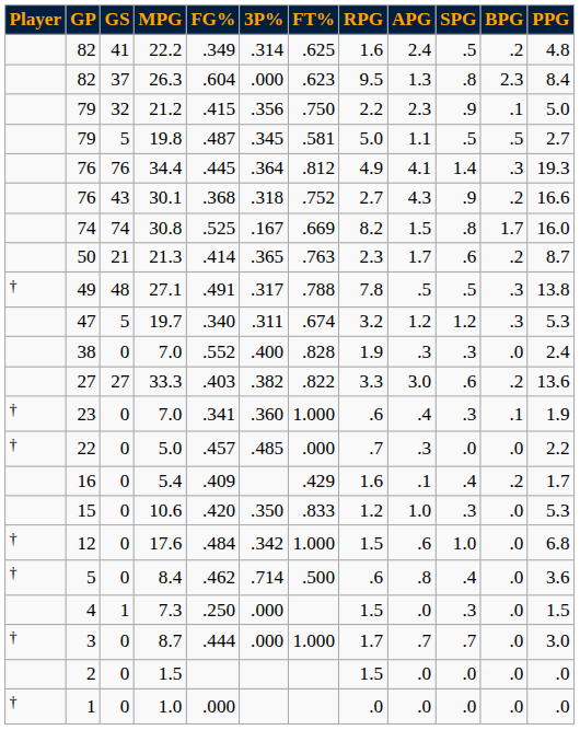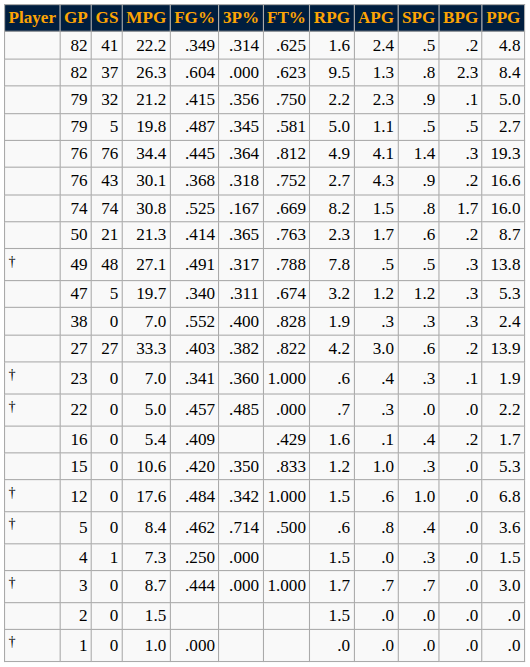 <table class="wikitable sortable" style="text-align:right;">
 <tr>
 <th style="background:#001E3F; color:#FCA404">Player</th>
 <th style="background:#001E3F; color:#FCA404">GP</th>
 <th style="background:#001E3F; color:#FCA404">GS</th>
 <th style="background:#001E3F; color:#FCA404">MPG</th>
 <th style="background:#001E3F; color:#FCA404">FG%</th>
 <th style="background:#001E3F; color:#FCA404">3P%</th>
 <th style="background:#001E3F; color:#FCA404">FT%</th>
 <th style="background:#001E3F; color:#FCA404">RPG</th>
 <th style="background:#001E3F; color:#FCA404">APG</th>
 <th style="background:#001E3F; color:#FCA404">SPG</th>
 <th style="background:#001E3F; color:#FCA404">BPG</th>
 <th style="background:#001E3F; color:#FCA404">PPG</th>
 </tr>
 <tr>
 <td style="text-align:left;"></td>
 <td>82</td>
 <td>41</td>
 <td>22.2</td>
 <td>.349</td>
 <td>.314</td>
 <td>.625</td>
 <td>1.6</td>
 <td>2.4</td>
 <td>.5</td>
 <td>.2</td>
 <td>4.8</td>
 </tr>
 <tr>
 <td style="text-align:left;"></td>
 <td>82</td>
 <td>37</td>
 <td>26.3</td>
 <td>.604</td>
 <td>.000</td>
 <td>.623</td>
 <td>9.5</td>
 <td>1.3</td>
 <td>.8</td>
 <td>2.3</td>
 <td>8.4</td>
 </tr>
 <tr>
 <td style="text-align:left;"></td>
 <td>79</td>
 <td>32</td>
 <td>21.2</td>
 <td>.415</td>
 <td>.356</td>
 <td>.750</td>
 <td>2.2</td>
 <td>2.3</td>
 <td>.9</td>
 <td>.1</td>
 <td>5.0</td>
 </tr>
 <tr>
 <td style="text-align:left;"></td>
 <td>79</td>
 <td>5</td>
 <td>19.8</td>
 <td>.487</td>
 <td>.345</td>
 <td>.581</td>
 <td>5.0</td>
 <td>1.1</td>
 <td>.5</td>
 <td>.5</td>
 <td>2.7</td>
 </tr>
 <tr>
 <td style="text-align:left;"></td>
 <td>76</td>
 <td>76</td>
 <td>34.4</td>
 <td>.445</td>
 <td>.364</td>
 <td>.812</td>
 <td>4.9</td>
 <td>4.1</td>
 <td>1.4</td>
 <td>.3</td>
 <td>19.3</td>
 </tr>
 <tr>
 <td style="text-align:left;"></td>
 <td>76</td>
 <td>43</td>
 <td>30.1</td>
 <td>.368</td>
 <td>.318</td>
 <td>.752</td>
 <td>2.7</td>
 <td>4.3</td>
 <td>.9</td>
 <td>.2</td>
 <td>16.6</td>
 </tr>
 <tr>
 <td style="text-align:left;"></td>
 <td>74</td>
 <td>74</td>
 <td>30.8</td>
 <td>.525</td>
 <td>.167</td>
 <td>.669</td>
 <td>8.2</td>
 <td>1.5</td>
 <td>.8</td>
 <td>1.7</td>
 <td>16.0</td>
 </tr>
 <tr>
 <td style="text-align:left;"></td>
 <td>50</td>
 <td>21</td>
 <td>21.3</td>
 <td>.414</td>
 <td>.365</td>
 <td>.763</td>
 <td>2.3</td>
 <td>1.7</td>
 <td>.6</td>
 <td>.2</td>
 <td>8.7</td>
 </tr>
 <tr>
 <td style="text-align:left;"><sup>†</sup></td>
 <td>49</td>
 <td>48</td>
 <td>27.1</td>
 <td>.491</td>
 <td>.317</td>
 <td>.788</td>
 <td>7.8</td>
 <td>.5</td>
 <td>.5</td>
 <td>.3</td>
 <td>13.8</td>
 </tr>
 <tr>
 <td style="text-align:left;"></td>
 <td>47</td>
 <td>5</td>
 <td>19.7</td>
 <td>.340</td>
 <td>.311</td>
 <td>.674</td>
 <td>3.2</td>
 <td>1.2</td>
 <td>1.2</td>
 <td>.3</td>
 <td>5.3</td>
 </tr>
 <tr>
 <td style="text-align:left;"></td>
 <td>38</td>
 <td>0</td>
 <td>7.0</td>
 <td>.552</td>
 <td>.400</td>
 <td>.828</td>
 <td>1.9</td>
 <td>.3</td>
 <td>.3</td>
-<td>.0</td>
+<td>.3</td>
 <td>2.4</td>
 </tr>
 <tr>
 <td style="text-align:left;"></td>
 <td>27</td>
 <td>27</td>
 <td>33.3</td>
 <td>.403</td>
 <td>.382</td>
 <td>.822</td>
-<td>3.3</td>
+<td>4.2</td>
 <td>3.0</td>
 <td>.6</td>
 <td>.2</td>
-<td>13.6</td>
+<td>13.9</td>
 </tr>
 <tr>
 <td style="text-align:left;"><sup>†</sup></td>
 <td>23</td>
 <td>0</td>
 <td>7.0</td>
 <td>.341</td>
 <td>.360</td>
 <td>1.000</td>
 <td>.6</td>
 <td>.4</td>
 <td>.3</td>
 <td>.1</td>
 <td>1.9</td>
 </tr>
 <tr>
 <td style="text-align:left;"><sup>†</sup></td>
 <td>22</td>
 <td>0</td>
 <td>5.0</td>
 <td>.457</td>
 <td>.485</td>
 <td>.000</td>
 <td>.7</td>
 <td>.3</td>
 <td>.0</td>
 <td>.0</td>
 <td>2.2</td>
 </tr>
 <tr>
 <td style="text-align:left;"></td>
 <td>16</td>
 <td>0</td>
 <td>5.4</td>
 <td>.409</td>
 <td></td>
 <td>.429</td>
 <td>1.6</td>
 <td>.1</td>
 <td>.4</td>
 <td>.2</td>
 <td>1.7</td>
 </tr>
 <tr>
 <td style="text-align:left;"></td>
 <td>15</td>
 <td>0</td>
 <td>10.6</td>
 <td>.420</td>
 <td>.350</td>
 <td>.833</td>
 <td>1.2</td>
 <td>1.0</td>
 <td>.3</td>
 <td>.0</td>
 <td>5.3</td>
 </tr>
 <tr>
 <td style="text-align:left;"><sup>†</sup></td>
 <td>12</td>
 <td>0</td>
 <td>17.6</td>
 <td>.484</td>
 <td>.342</td>
 <td>1.000</td>
 <td>1.5</td>
 <td>.6</td>
 <td>1.0</td>
 <td>.0</td>
 <td>6.8</td>
 </tr>
 <tr>
 <td style="text-align:left;"><sup>†</sup></td>
 <td>5</td>
 <td>0</td>
 <td>8.4</td>
 <td>.462</td>
 <td>.714</td>
 <td>.500</td>
 <td>.6</td>
 <td>.8</td>
 <td>.4</td>
 <td>.0</td>
 <td>3.6</td>
 </tr>
 <tr>
 <td style="text-align:left;"></td>
 <td>4</td>
 <td>1</td>
 <td>7.3</td>
 <td>.250</td>
 <td>.000</td>
 <td></td>
 <td>1.5</td>
 <td>.0</td>
 <td>.3</td>
 <td>.0</td>
 <td>1.5</td>
 </tr>
 <tr>
 <td style="text-align:left;"><sup>†</sup></td>
 <td>3</td>
 <td>0</td>
 <td>8.7</td>
 <td>.444</td>
 <td>.000</td>
 <td>1.000</td>
 <td>1.7</td>
 <td>.7</td>
 <td>.7</td>
 <td>.0</td>
 <td>3.0</td>
 </tr>
 <tr>
 <td style="text-align:left;"></td>
 <td>2</td>
 <td>0</td>
 <td>1.5</td>
 <td></td>
 <td></td>
 <td></td>
 <td>1.5</td>
 <td>.0</td>
 <td>.0</td>
 <td>.0</td>
 <td>.0</td>
 </tr>
 <tr>
 <td style="text-align:left;"><sup>†</sup></td>
 <td>1</td>
 <td>0</td>
 <td>1.0</td>
 <td>.000</td>
 <td></td>
 <td></td>
 <td>.0</td>
 <td>.0</td>
 <td>.0</td>
 <td>.0</td>
 <td>.0</td>
 </tr>
 </table>
